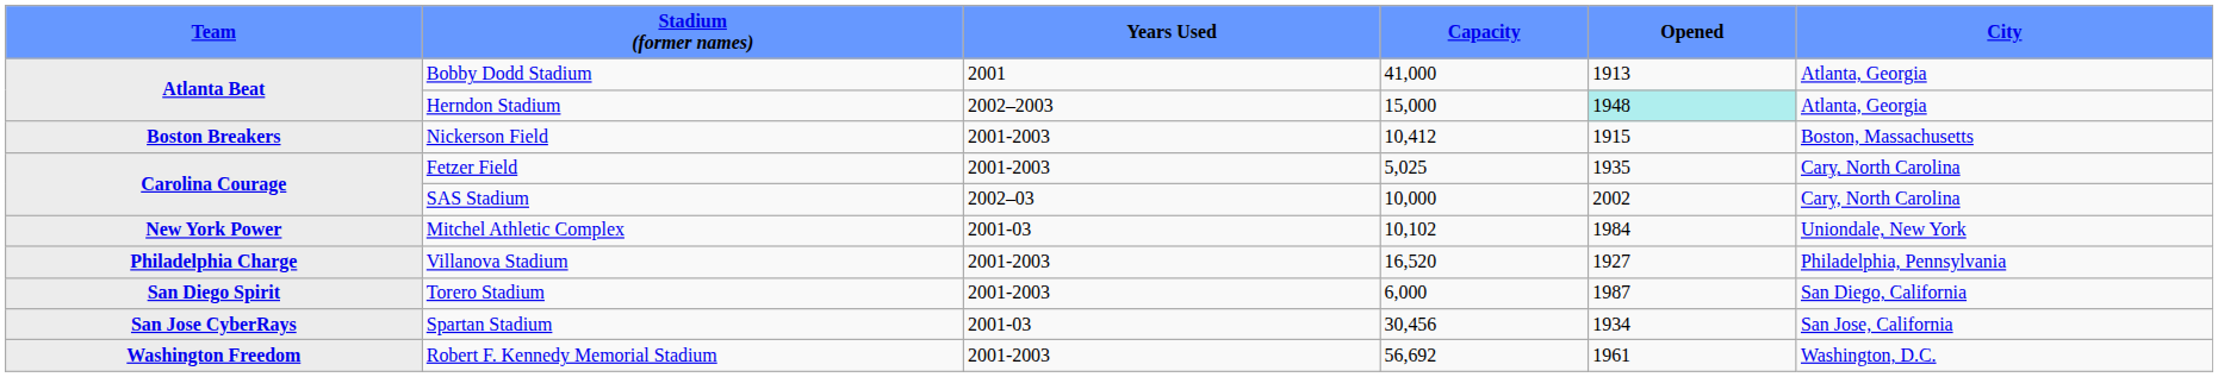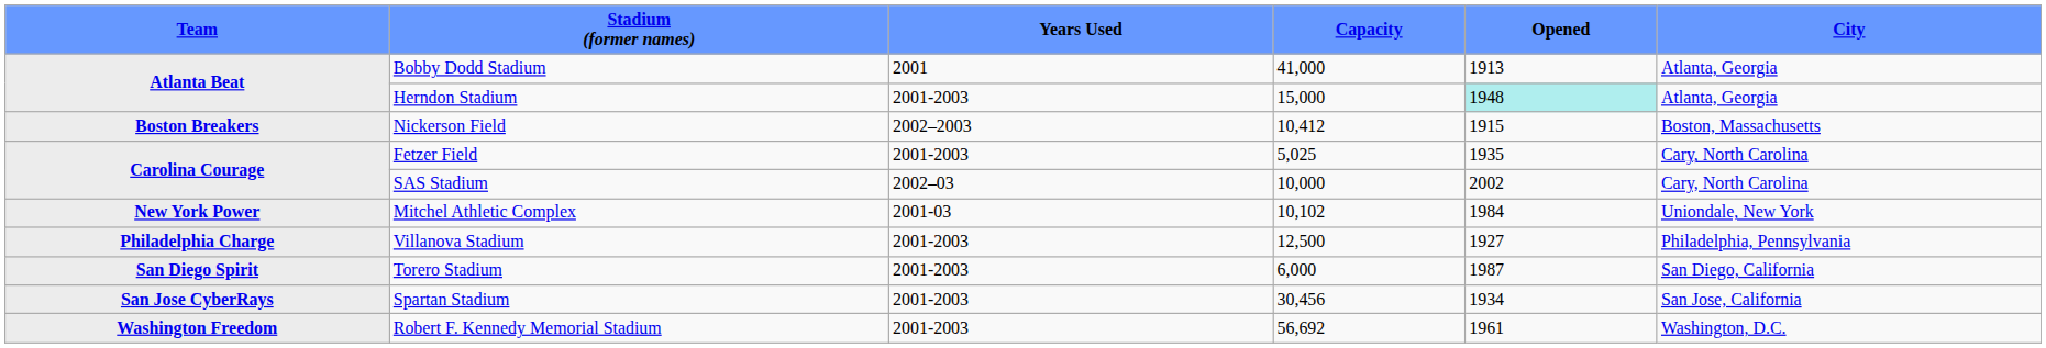 <table class="wikitable" style="font-size: 85%; width: 100%;">
 <tr>
 <th style="width:10%; background: #6698FF;"><a href='#'>Team</a></th>
 <th style="width:13%; background: #6698FF;"><a href='#'>Stadium</a><br><span><em>(former names)</em></span></th>
 <th style="width:10%; background: #6698FF;">Years Used</th>
 <th style="width:5%; background: #6698FF;"><a href='#'>Capacity</a></th>
 <th style="width:5%; background: #6698FF;">Opened</th>
 <th style="width:10%; background: #6698FF;"><a href='#'>City</a></th>
 </tr>
 <tr>
 <th style="background: #ececec;" rowspan=2><strong><a href='#'>Atlanta Beat</a></strong></th>
 <td><a href='#'>Bobby Dodd Stadium</a></td>
 <td>2001</td>
 <td>41,000</td>
 <td>1913</td>
 <td><a href='#'>Atlanta, Georgia</a></td>
 </tr>
 <tr>
 <td><a href='#'>Herndon Stadium</a></td>
-<td>2002–2003</td>
+<td>2001-2003</td>
 <td>15,000</td>
 <td style="background: paleturquoise;">1948</td>
 <td><a href='#'>Atlanta, Georgia</a></td>
 </tr>
 <tr>
 <th style="background: #ececec;" rowspan=1><strong><a href='#'>Boston Breakers</a></strong></th>
 <td><a href='#'>Nickerson Field</a></td>
-<td>2001-2003</td>
+<td>2002–2003</td>
 <td>10,412</td>
 <td>1915</td>
 <td><a href='#'>Boston, Massachusetts</a></td>
 </tr>
 <tr>
 <th style="background: #ececec;" rowspan=2><strong><a href='#'>Carolina Courage</a></strong></th>
 <td><a href='#'>Fetzer Field</a></td>
 <td>2001-2003</td>
 <td>5,025</td>
 <td>1935</td>
 <td><a href='#'>Cary, North Carolina</a></td>
 </tr>
 <tr>
 <td><a href='#'>SAS Stadium</a></td>
 <td>2002–03</td>
 <td>10,000</td>
 <td>2002</td>
 <td><a href='#'>Cary, North Carolina</a></td>
 </tr>
 <tr>
 <th style="background: #ececec;" rowspan=1><strong><a href='#'>New York Power</a></strong></th>
 <td><a href='#'>Mitchel Athletic Complex</a></td>
 <td>2001-03</td>
 <td>10,102</td>
 <td>1984</td>
 <td><a href='#'>Uniondale, New York</a></td>
 </tr>
 <tr>
 <th style="background: #ececec;" rowspan=1><strong><a href='#'>Philadelphia Charge</a></strong></th>
 <td><a href='#'>Villanova Stadium</a></td>
 <td>2001-2003</td>
-<td>16,520</td>
+<td>12,500</td>
 <td>1927</td>
 <td><a href='#'>Philadelphia, Pennsylvania</a></td>
 </tr>
 <tr>
 <th style="background: #ececec;"><strong><a href='#'>San Diego Spirit</a></strong></th>
 <td><a href='#'>Torero Stadium</a></td>
 <td>2001-2003</td>
 <td>6,000</td>
 <td>1987</td>
 <td><a href='#'>San Diego, California</a></td>
 </tr>
 <tr>
 <th style="background: #ececec;"><strong><a href='#'>San Jose CyberRays</a></strong></th>
 <td><a href='#'>Spartan Stadium</a></td>
-<td>2001-03</td>
+<td>2001-2003</td>
 <td>30,456</td>
 <td>1934</td>
 <td><a href='#'>San Jose, California</a></td>
 </tr>
 <tr>
 <th style="background: #ececec;"><strong><a href='#'>Washington Freedom</a></strong></th>
 <td><a href='#'>Robert F. Kennedy Memorial Stadium</a></td>
 <td>2001-2003</td>
 <td>56,692</td>
 <td>1961</td>
 <td><a href='#'>Washington, D.C.</a></td>
 </tr>
 </table>
